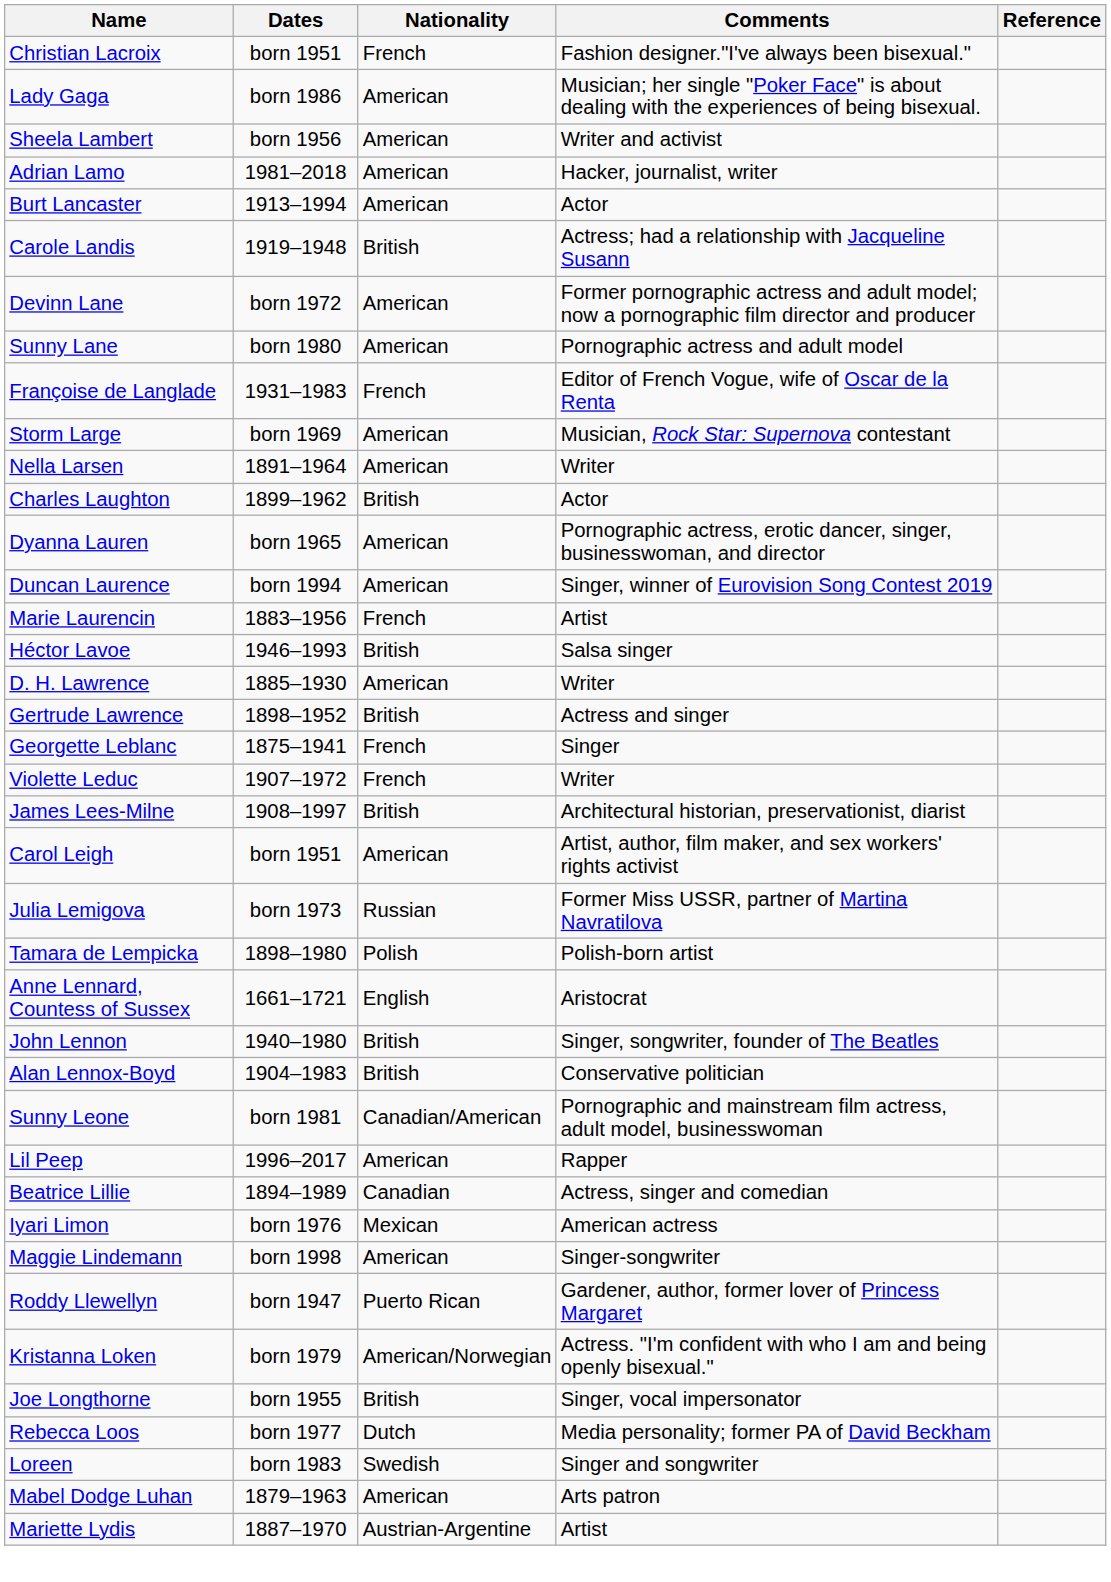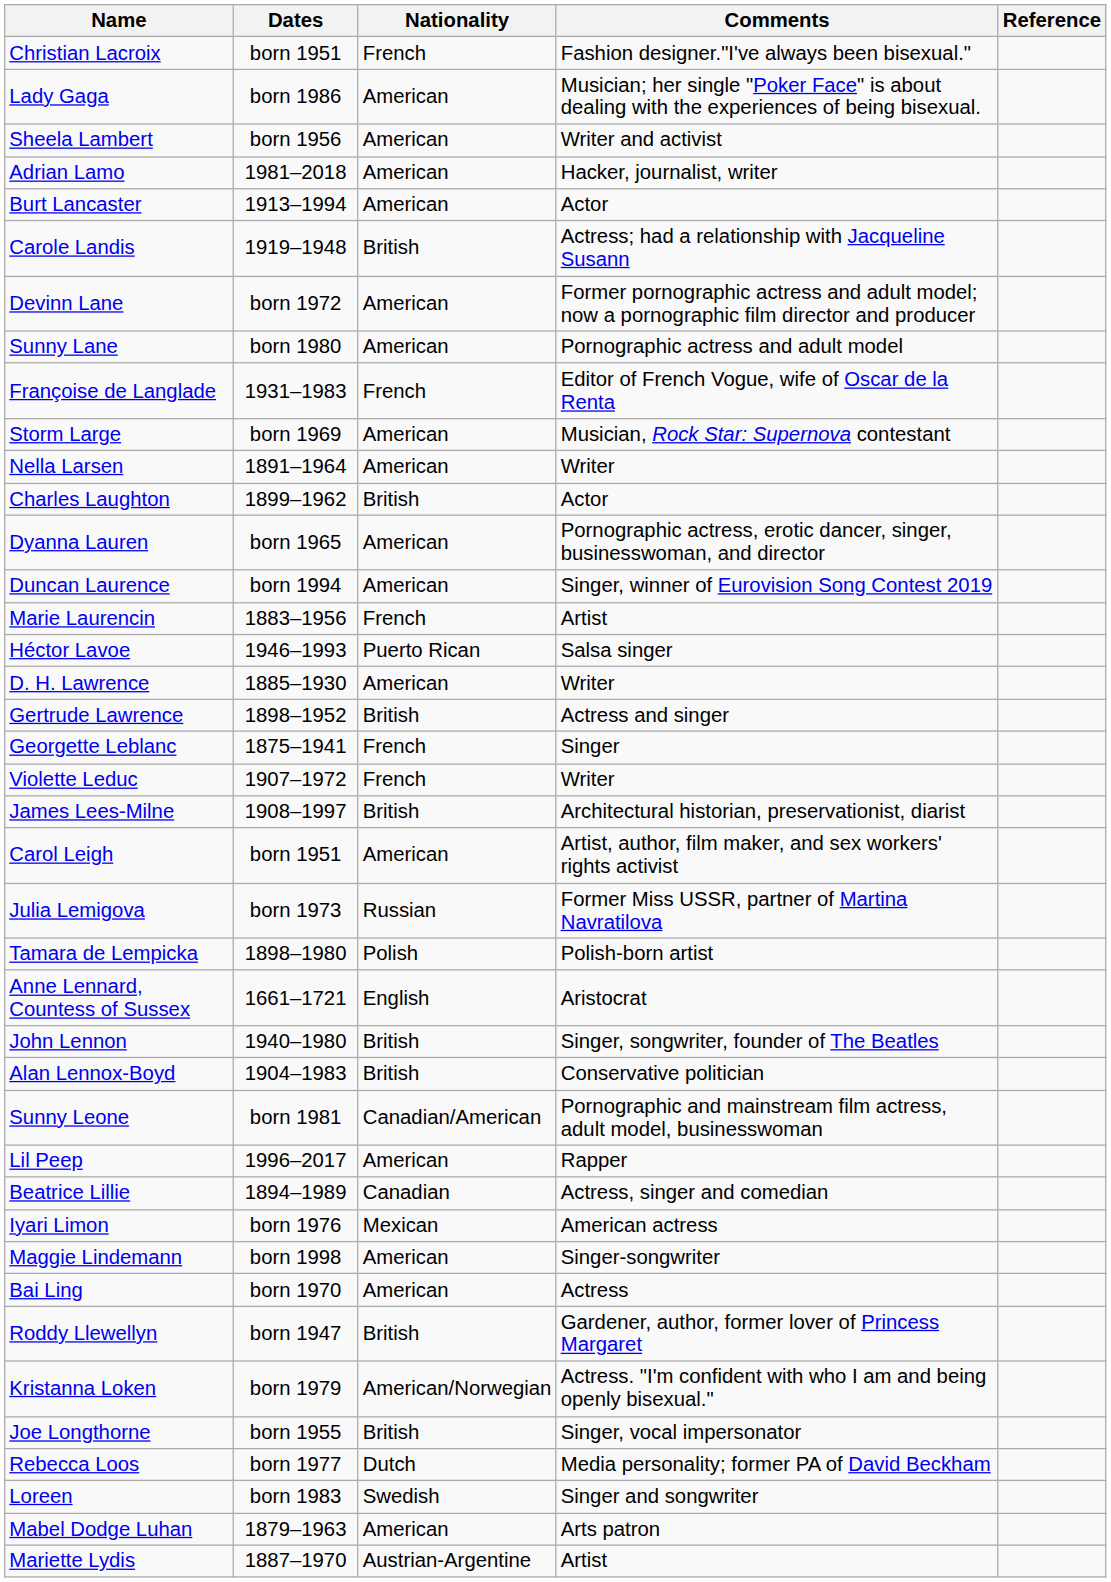 <table class="wikitable sortable plainrowheaders">
 <tr>
 <th style="width:24%;">Name</th>
 <th style="width:13%;">Dates</th>
 <th style="width:15%;">Nationality</th>
 <th style="width:50%;">Comments</th>
 <th style="width:3%;">Reference</th>
 </tr>
 <tr>
 <td><a href='#'>Christian Lacroix</a></td>
 <td align=center>born 1951</td>
 <td>French</td>
 <td>Fashion designer."I've always been bisexual."</td>
 <td></td>
 </tr>
 <tr>
 <td><a href='#'>Lady Gaga</a></td>
 <td align=center>born 1986</td>
 <td>American</td>
 <td>Musician; her single "<a href='#'>Poker Face</a>" is about dealing with the experiences of being bisexual.</td>
 <td></td>
 </tr>
 <tr>
 <td><a href='#'>Sheela Lambert</a></td>
 <td align=center>born 1956</td>
 <td>American</td>
 <td>Writer and activist</td>
 <td></td>
 </tr>
 <tr>
 <td><a href='#'>Adrian Lamo</a></td>
 <td align=center>1981–2018</td>
 <td>American</td>
 <td>Hacker, journalist, writer</td>
 <td></td>
 </tr>
 <tr>
 <td><a href='#'>Burt Lancaster</a></td>
 <td align=center>1913–1994</td>
 <td>American</td>
 <td>Actor</td>
 <td></td>
 </tr>
 <tr>
 <td><a href='#'>Carole Landis</a></td>
 <td align=center>1919–1948</td>
 <td>British</td>
 <td>Actress; had a relationship with <a href='#'>Jacqueline Susann</a></td>
 <td></td>
 </tr>
 <tr>
 <td><a href='#'>Devinn Lane</a></td>
 <td align=center>born 1972</td>
 <td>American</td>
 <td>Former pornographic actress and adult model; now a pornographic film director and producer</td>
 <td></td>
 </tr>
 <tr>
 <td><a href='#'>Sunny Lane</a></td>
 <td align=center>born 1980</td>
 <td>American</td>
 <td>Pornographic actress and adult model</td>
 <td></td>
 </tr>
 <tr>
 <td><a href='#'>Françoise de Langlade</a></td>
 <td align=center>1931–1983</td>
 <td>French</td>
 <td>Editor of French Vogue, wife of <a href='#'>Oscar de la Renta</a></td>
 <td></td>
 </tr>
 <tr>
 <td><a href='#'>Storm Large</a></td>
 <td align=center>born 1969</td>
 <td>American</td>
 <td>Musician, <em><a href='#'>Rock Star: Supernova</a></em> contestant</td>
 <td></td>
 </tr>
 <tr>
 <td><a href='#'>Nella Larsen</a></td>
 <td align=center>1891–1964</td>
 <td>American</td>
 <td>Writer</td>
 <td></td>
 </tr>
 <tr>
 <td><a href='#'>Charles Laughton</a></td>
 <td align=center>1899–1962</td>
 <td>British</td>
 <td>Actor</td>
 <td></td>
 </tr>
 <tr>
 <td><a href='#'>Dyanna Lauren</a></td>
 <td align=center>born 1965</td>
 <td>American</td>
 <td>Pornographic actress, erotic dancer, singer, businesswoman, and director</td>
 <td></td>
 </tr>
 <tr>
 <td><a href='#'>Duncan Laurence</a></td>
 <td align=center>born 1994</td>
 <td>American</td>
 <td>Singer, winner of <a href='#'>Eurovision Song Contest 2019</a></td>
 <td></td>
 </tr>
 <tr>
 <td><a href='#'>Marie Laurencin</a></td>
 <td align=center>1883–1956</td>
 <td>French</td>
 <td>Artist</td>
 <td></td>
 </tr>
 <tr>
 <td><a href='#'>Héctor Lavoe</a></td>
 <td align=center>1946–1993</td>
-<td>British</td>
+<td>Puerto Rican</td>
 <td>Salsa singer</td>
 <td></td>
 </tr>
 <tr>
 <td><a href='#'>D. H. Lawrence</a></td>
 <td align=center>1885–1930</td>
 <td>American</td>
 <td>Writer</td>
 <td></td>
 </tr>
 <tr>
 <td><a href='#'>Gertrude Lawrence</a></td>
 <td align=center>1898–1952</td>
 <td>British</td>
 <td>Actress and singer</td>
 <td></td>
 </tr>
 <tr>
 <td><a href='#'>Georgette Leblanc</a></td>
 <td align=center>1875–1941</td>
 <td>French</td>
 <td>Singer</td>
 <td></td>
 </tr>
 <tr>
 <td><a href='#'>Violette Leduc</a></td>
 <td align=center>1907–1972</td>
 <td>French</td>
 <td>Writer</td>
 <td></td>
 </tr>
 <tr>
 <td><a href='#'>James Lees-Milne</a></td>
 <td align=center>1908–1997</td>
 <td>British</td>
 <td>Architectural historian, preservationist, diarist</td>
 <td></td>
 </tr>
 <tr>
 <td><a href='#'>Carol Leigh</a></td>
 <td align=center>born 1951</td>
 <td>American</td>
 <td>Artist, author, film maker, and sex workers' rights activist</td>
 <td></td>
 </tr>
 <tr>
 <td><a href='#'>Julia Lemigova</a></td>
 <td align=center>born 1973</td>
 <td>Russian</td>
 <td>Former Miss USSR, partner of <a href='#'>Martina Navratilova</a></td>
 <td></td>
 </tr>
 <tr>
 <td><a href='#'>Tamara de Lempicka</a></td>
 <td align=center>1898–1980</td>
 <td>Polish</td>
 <td>Polish-born artist</td>
 <td></td>
 </tr>
 <tr>
 <td><a href='#'>Anne Lennard, Countess of Sussex</a></td>
 <td align=center>1661–1721</td>
 <td>English</td>
 <td>Aristocrat</td>
 <td></td>
 </tr>
 <tr>
 <td><a href='#'>John Lennon</a></td>
 <td align=center>1940–1980</td>
 <td>British</td>
 <td>Singer, songwriter, founder of <a href='#'>The Beatles</a></td>
 <td></td>
 </tr>
 <tr>
 <td><a href='#'>Alan Lennox-Boyd</a></td>
 <td align=center>1904–1983</td>
 <td>British</td>
 <td>Conservative politician</td>
 <td></td>
 </tr>
 <tr>
 <td><a href='#'>Sunny Leone</a></td>
 <td align=center>born 1981</td>
 <td>Canadian/American</td>
 <td>Pornographic and mainstream film actress, adult model, businesswoman</td>
 <td></td>
 </tr>
 <tr>
 <td><a href='#'>Lil Peep</a></td>
 <td align=center>1996–2017</td>
 <td>American</td>
 <td>Rapper</td>
 <td></td>
 </tr>
 <tr>
 <td><a href='#'>Beatrice Lillie</a></td>
 <td align=center>1894–1989</td>
 <td>Canadian</td>
 <td>Actress, singer and comedian</td>
 <td></td>
 </tr>
 <tr>
 <td><a href='#'>Iyari Limon</a></td>
 <td align=center>born 1976</td>
 <td>Mexican</td>
 <td>American actress</td>
 <td></td>
 </tr>
 <tr>
 <td><a href='#'>Maggie Lindemann</a></td>
 <td align=center>born 1998</td>
 <td>American</td>
 <td>Singer-songwriter</td>
 <td></td>
 </tr>
 <tr>
+<td><a href='#'>Bai Ling</a></td>
+<td align=center>born 1970</td>
+<td>American</td>
+<td>Actress</td>
+<td></td>
+</tr>
+<tr>
 <td><a href='#'>Roddy Llewellyn</a></td>
 <td align=center>born 1947</td>
-<td>Puerto Rican</td>
+<td>British</td>
 <td>Gardener, author, former lover of <a href='#'>Princess Margaret</a></td>
 <td></td>
 </tr>
 <tr>
 <td><a href='#'>Kristanna Loken</a></td>
 <td align=center>born 1979</td>
 <td>American/Norwegian</td>
 <td>Actress. "I'm confident with who I am and being openly bisexual."</td>
 <td></td>
 </tr>
 <tr>
 <td><a href='#'>Joe Longthorne</a></td>
 <td align=center>born 1955</td>
 <td>British</td>
 <td>Singer, vocal impersonator</td>
 <td></td>
 </tr>
 <tr>
 <td><a href='#'>Rebecca Loos</a></td>
 <td align=center>born 1977</td>
 <td>Dutch</td>
 <td>Media personality; former PA of <a href='#'>David Beckham</a></td>
 <td></td>
 </tr>
 <tr>
 <td><a href='#'>Loreen</a></td>
 <td align=center>born 1983</td>
 <td>Swedish</td>
 <td>Singer and songwriter</td>
 <td></td>
 </tr>
 <tr>
 <td><a href='#'>Mabel Dodge Luhan</a></td>
 <td align=center>1879–1963</td>
 <td>American</td>
 <td>Arts patron</td>
 <td></td>
 </tr>
 <tr>
 <td><a href='#'>Mariette Lydis</a></td>
 <td align=center>1887–1970</td>
 <td>Austrian-Argentine</td>
 <td>Artist</td>
 <td></td>
 </tr>
 </table>
